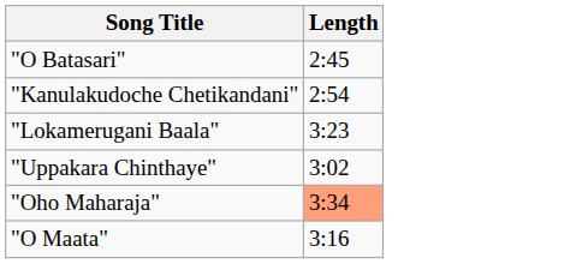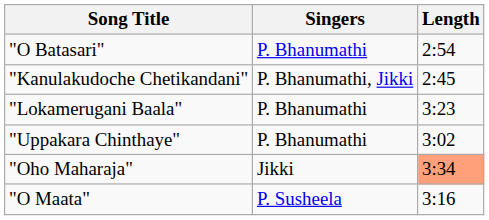 <table class="wikitable">
 <tr>
 <th>Song Title</th>
+<th>Singers</th>
 <th>Length</th>
 </tr>
 <tr>
 <td>"O Batasari"</td>
+<td><a href='#'>P. Bhanumathi</a></td>
+<td>2:54</td>
+</tr>
+<tr>
+<td>"Kanulakudoche Chetikandani"</td>
+<td>P. Bhanumathi, <a href='#'>Jikki</a></td>
 <td>2:45</td>
 </tr>
 <tr>
-<td>"Kanulakudoche Chetikandani"</td>
-<td>2:54</td>
-</tr>
-<tr>
 <td>"Lokamerugani Baala"</td>
+<td>P. Bhanumathi</td>
 <td>3:23</td>
 </tr>
 <tr>
 <td>"Uppakara Chinthaye"</td>
+<td>P. Bhanumathi</td>
 <td>3:02</td>
 </tr>
 <tr>
 <td>"Oho Maharaja"</td>
+<td>Jikki</td>
 <td style="background: lightsalmon;">3:34</td>
 </tr>
 <tr>
 <td>"O Maata"</td>
+<td><a href='#'>P. Susheela</a></td>
 <td>3:16</td>
 </tr>
 </table>
